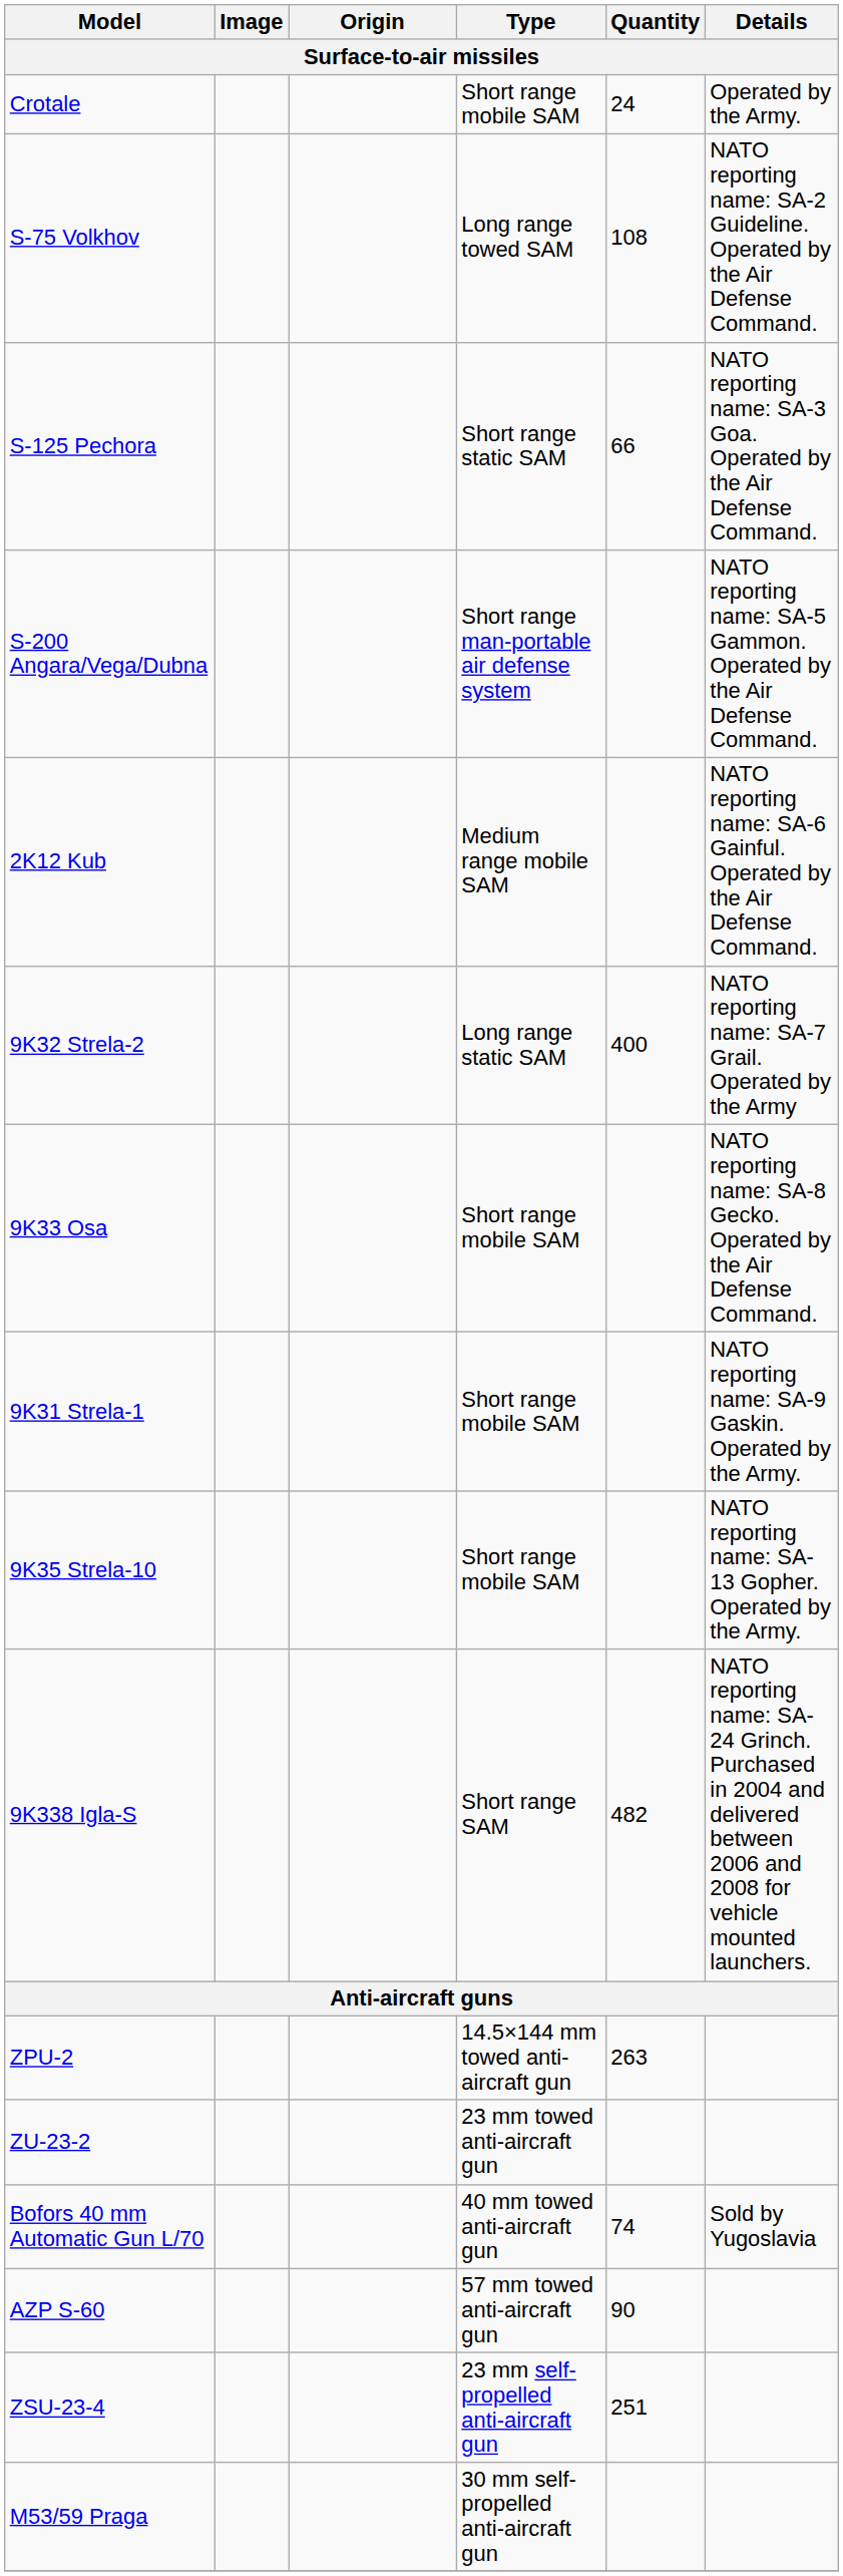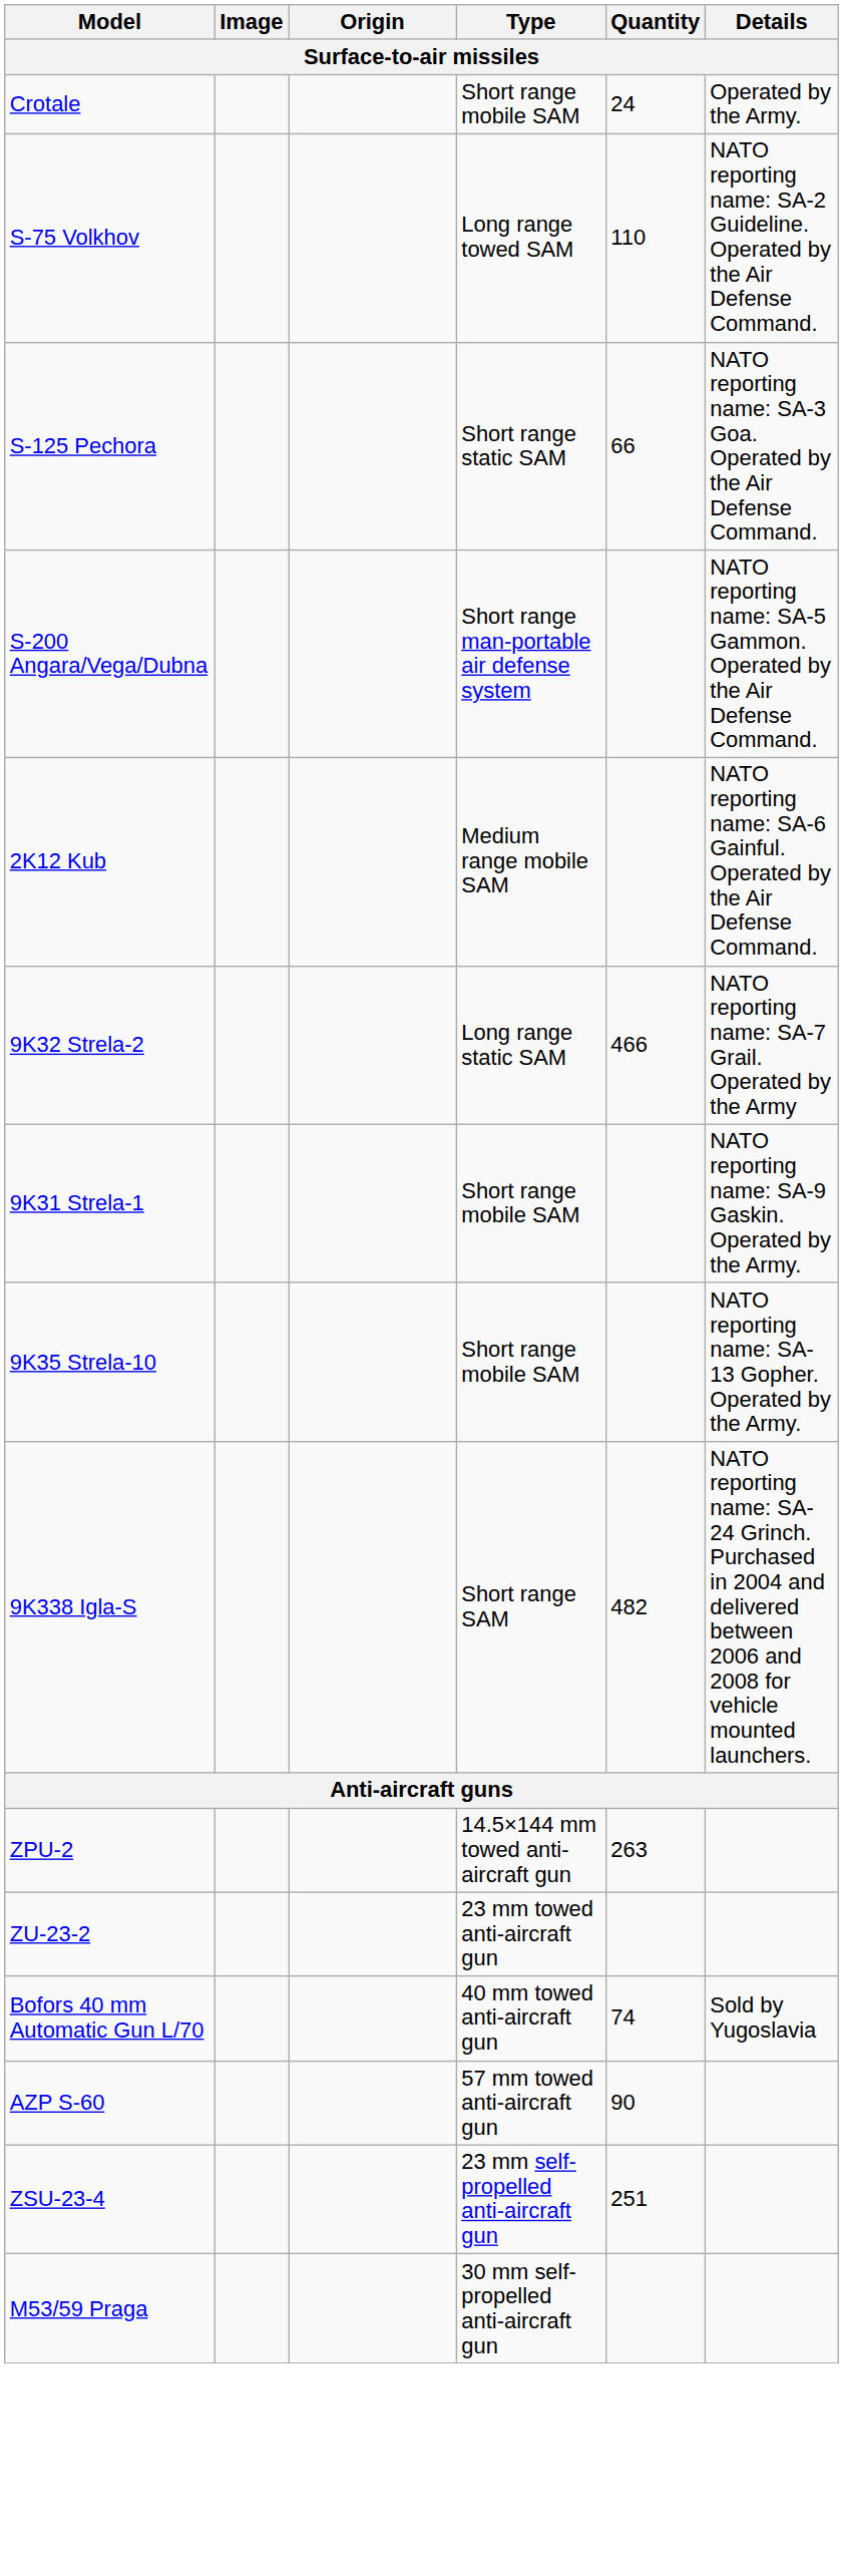 <table class="wikitable sortable">
 <tr>
 <th>Model</th>
 <th>Image</th>
 <th style="width:115px;">Origin</th>
 <th>Type</th>
 <th>Quantity</th>
 <th>Details</th>
 </tr>
 <tr>
 <th colspan="6">Surface-to-air missiles</th>
 </tr>
 <tr>
 <td><a href='#'>Crotale</a></td>
 <td></td>
 <td></td>
 <td>Short range mobile SAM</td>
 <td>24</td>
 <td>Operated by the Army.</td>
 </tr>
 <tr>
 <td><a href='#'>S-75 Volkhov</a></td>
 <td></td>
 <td></td>
 <td>Long range towed SAM</td>
-<td>108</td>
+<td>110</td>
 <td>NATO reporting name: SA-2 Guideline. Operated by the Air Defense Command.</td>
 </tr>
 <tr>
 <td><a href='#'>S-125 Pechora</a></td>
 <td></td>
 <td></td>
 <td>Short range static SAM</td>
 <td>66</td>
 <td>NATO reporting name: SA-3 Goa. Operated by the Air Defense Command.</td>
 </tr>
 <tr>
 <td><a href='#'>S-200 Angara/Vega/Dubna</a></td>
 <td></td>
 <td></td>
 <td>Short range <a href='#'>man-portable air defense system</a></td>
 <td></td>
 <td>NATO reporting name: SA-5 Gammon. Operated by the Air Defense Command.</td>
 </tr>
 <tr>
 <td><a href='#'>2K12 Kub</a></td>
 <td></td>
 <td></td>
 <td>Medium range mobile SAM</td>
 <td></td>
 <td>NATO reporting name: SA-6 Gainful. Operated by the Air Defense Command.</td>
 </tr>
 <tr>
 <td><a href='#'>9K32 Strela-2</a></td>
 <td></td>
 <td></td>
 <td>Long range static SAM</td>
-<td>400</td>
+<td>466</td>
 <td>NATO reporting name: SA-7 Grail. Operated by the Army</td>
-</tr>
-<tr>
-<td><a href='#'>9K33 Osa</a></td>
-<td></td>
-<td></td>
-<td>Short range mobile SAM</td>
-<td></td>
-<td>NATO reporting name: SA-8 Gecko. Operated by the Air Defense Command.</td>
 </tr>
 <tr>
 <td><a href='#'>9K31 Strela-1</a></td>
 <td></td>
 <td></td>
 <td>Short range mobile SAM</td>
 <td></td>
 <td>NATO reporting name: SA-9 Gaskin. Operated by the Army.</td>
 </tr>
 <tr>
 <td><a href='#'>9K35 Strela-10</a></td>
 <td></td>
 <td></td>
 <td>Short range mobile SAM</td>
 <td></td>
 <td>NATO reporting name: SA-13 Gopher. Operated by the Army.</td>
 </tr>
 <tr>
 <td><a href='#'>9K338 Igla-S</a></td>
 <td></td>
 <td></td>
 <td>Short range SAM</td>
 <td>482</td>
 <td>NATO reporting name: SA-24 Grinch. Purchased in 2004 and delivered between 2006 and 2008 for vehicle mounted launchers.</td>
 </tr>
 <tr>
 <th Colspan="6">Anti-aircraft guns</th>
 </tr>
 <tr>
 <td><a href='#'>ZPU-2</a></td>
 <td></td>
 <td></td>
 <td>14.5×144 mm towed anti-aircraft gun</td>
 <td>263</td>
 <td></td>
 </tr>
 <tr>
 <td><a href='#'>ZU-23-2</a></td>
 <td></td>
 <td></td>
 <td>23 mm towed anti-aircraft gun</td>
 <td></td>
 <td></td>
 </tr>
 <tr>
 <td><a href='#'>Bofors 40 mm Automatic Gun L/70</a></td>
 <td></td>
 <td></td>
 <td>40 mm towed anti-aircraft gun</td>
 <td>74</td>
 <td>Sold by Yugoslavia</td>
 </tr>
 <tr>
 <td><a href='#'>AZP S-60</a></td>
 <td></td>
 <td></td>
 <td>57 mm towed anti-aircraft gun</td>
 <td>90</td>
 <td></td>
 </tr>
 <tr>
 <td><a href='#'>ZSU-23-4</a></td>
 <td></td>
 <td></td>
 <td>23 mm <a href='#'>self-propelled anti-aircraft gun</a></td>
 <td>251</td>
 <td></td>
 </tr>
 <tr>
 <td><a href='#'>M53/59 Praga</a></td>
 <td></td>
 <td></td>
 <td>30 mm self-propelled anti-aircraft gun</td>
 <td></td>
 <td></td>
 </tr>
 <tr>
 </tr>
 </table>
